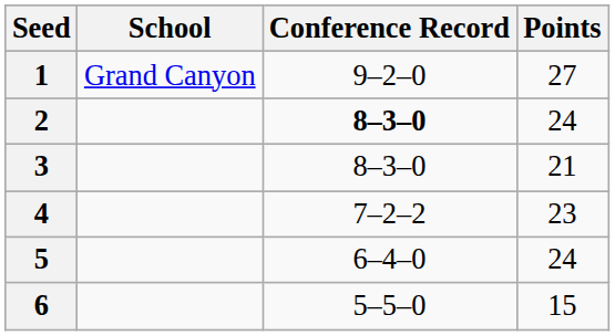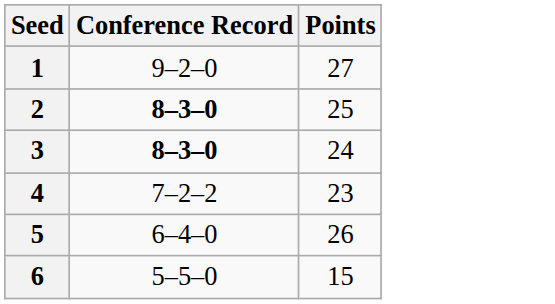 <table class="wikitable" style="text-align:center">
 <tr>
 <th>Seed</th>
-<th>School</th>
 <th>Conference Record</th>
 <th>Points</th>
 </tr>
 <tr>
 <th>1</th>
-<td><a href='#'>Grand Canyon</a></td>
 <td>9–2–0</td>
 <td>27</td>
 </tr>
 <tr>
 <th>2</th>
-<td></td>
+<td><strong>8–3–0</strong></td>
+<td>25</td>
+</tr>
+<tr>
+<th>3</th>
 <td><strong>8–3–0</strong></td>
 <td>24</td>
 </tr>
 <tr>
-<th>3</th>
-<td></td>
-<td>8–3–0</td>
-<td>21</td>
-</tr>
-<tr>
 <th>4</th>
-<td></td>
 <td>7–2–2</td>
 <td>23</td>
 </tr>
 <tr>
 <th>5</th>
-<td></td>
 <td>6–4–0</td>
-<td>24</td>
+<td>26</td>
 </tr>
 <tr>
 <th>6</th>
-<td></td>
 <td>5–5–0</td>
 <td>15</td>
 </tr>
 </table>
